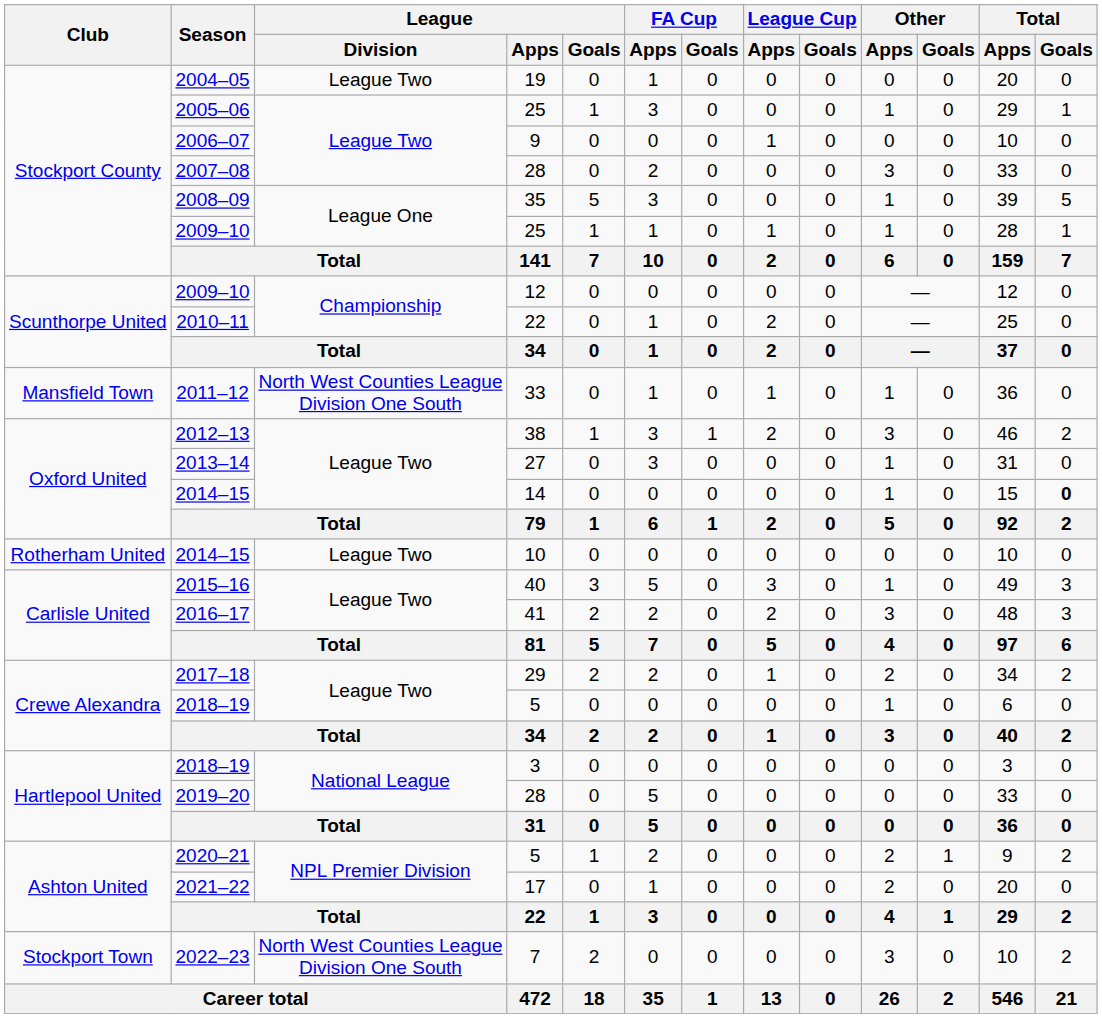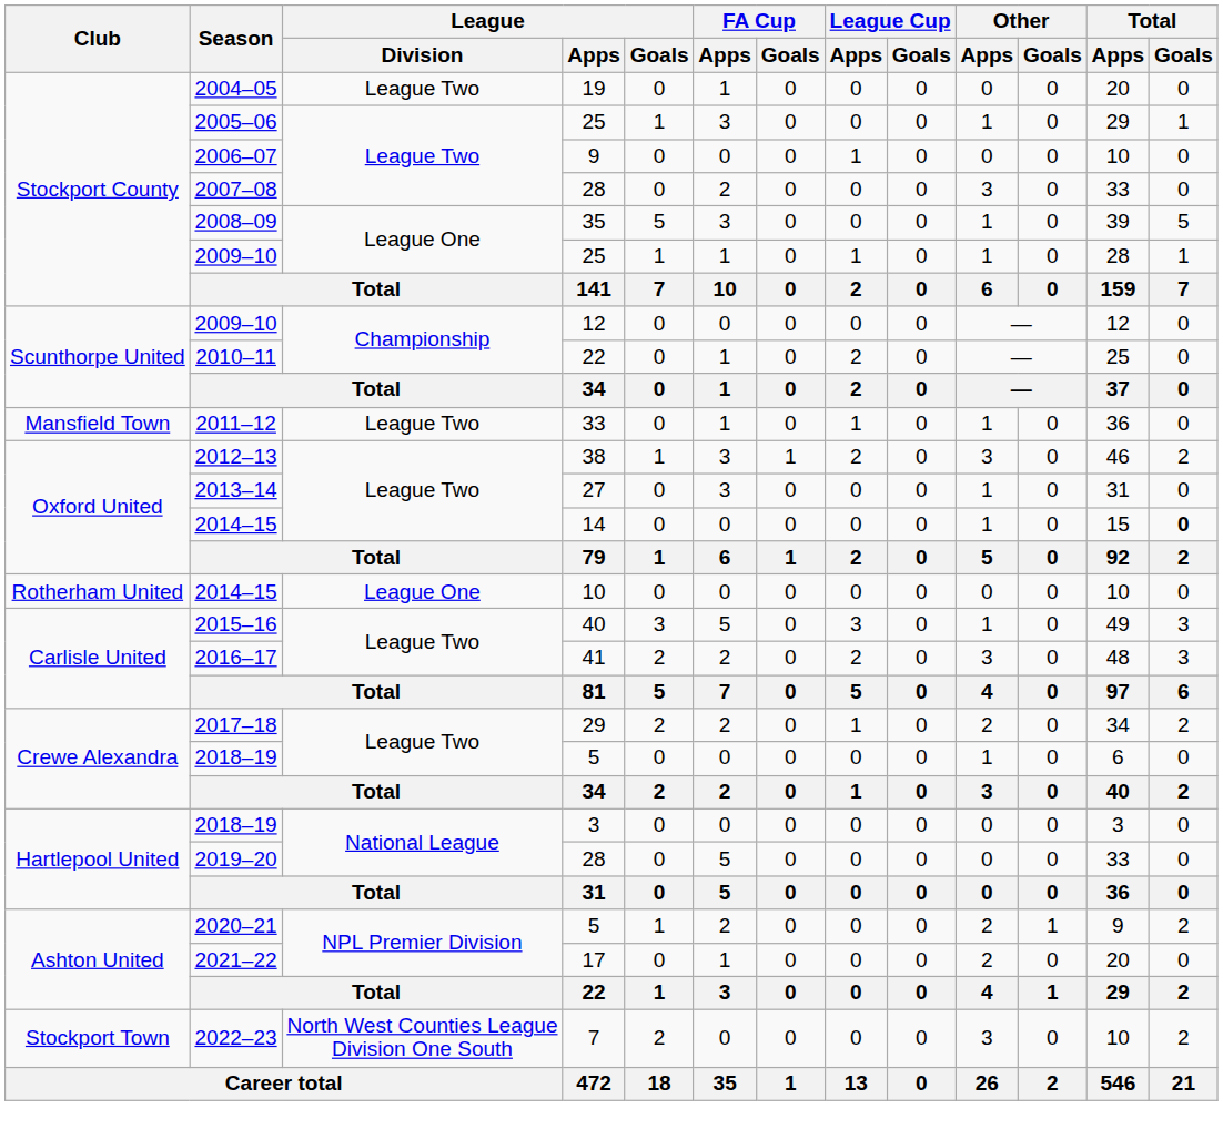 <table class="wikitable" style="text-align:center">
 <tr>
 <th rowspan="2">Club</th>
 <th rowspan="2">Season</th>
 <th colspan="3">League</th>
 <th colspan="2"><a href='#'>FA Cup</a></th>
 <th colspan="2"><a href='#'>League Cup</a></th>
 <th colspan="2">Other</th>
 <th colspan="2">Total</th>
 </tr>
 <tr>
 <th>Division</th>
 <th>Apps</th>
 <th>Goals</th>
 <th>Apps</th>
 <th>Goals</th>
 <th>Apps</th>
 <th>Goals</th>
 <th>Apps</th>
 <th>Goals</th>
 <th>Apps</th>
 <th>Goals</th>
 </tr>
 <tr>
 <td rowspan="7"><a href='#'>Stockport County</a></td>
 <td><a href='#'>2004–05</a></td>
 <td>League Two</td>
 <td>19</td>
 <td>0</td>
 <td>1</td>
 <td>0</td>
 <td>0</td>
 <td>0</td>
 <td>0</td>
 <td>0</td>
 <td>20</td>
 <td>0</td>
 </tr>
 <tr>
 <td><a href='#'>2005–06</a></td>
 <td rowspan="3"><a href='#'>League Two</a></td>
 <td>25</td>
 <td>1</td>
 <td>3</td>
 <td>0</td>
 <td>0</td>
 <td>0</td>
 <td>1</td>
 <td>0</td>
 <td>29</td>
 <td>1</td>
 </tr>
 <tr>
 <td><a href='#'>2006–07</a></td>
 <td>9</td>
 <td>0</td>
 <td>0</td>
 <td>0</td>
 <td>1</td>
 <td>0</td>
 <td>0</td>
 <td>0</td>
 <td>10</td>
 <td>0</td>
 </tr>
 <tr>
 <td><a href='#'>2007–08</a></td>
 <td>28</td>
 <td>0</td>
 <td>2</td>
 <td>0</td>
 <td>0</td>
 <td>0</td>
 <td>3</td>
 <td>0</td>
 <td>33</td>
 <td>0</td>
 </tr>
 <tr>
 <td><a href='#'>2008–09</a></td>
 <td rowspan="2">League One</td>
 <td>35</td>
 <td>5</td>
 <td>3</td>
 <td>0</td>
 <td>0</td>
 <td>0</td>
 <td>1</td>
 <td>0</td>
 <td>39</td>
 <td>5</td>
 </tr>
 <tr>
 <td><a href='#'>2009–10</a></td>
 <td>25</td>
 <td>1</td>
 <td>1</td>
 <td>0</td>
 <td>1</td>
 <td>0</td>
 <td>1</td>
 <td>0</td>
 <td>28</td>
 <td>1</td>
 </tr>
 <tr>
 <th colspan="2">Total</th>
 <th>141</th>
 <th>7</th>
 <th>10</th>
 <th>0</th>
 <th>2</th>
 <th>0</th>
 <th>6</th>
 <th>0</th>
 <th>159</th>
 <th>7</th>
 </tr>
 <tr>
 <td rowspan="3"><a href='#'>Scunthorpe United</a></td>
 <td><a href='#'>2009–10</a></td>
 <td rowspan="2"><a href='#'>Championship</a></td>
 <td>12</td>
 <td>0</td>
 <td>0</td>
 <td>0</td>
 <td>0</td>
 <td>0</td>
 <td colspan="2">—</td>
 <td>12</td>
 <td>0</td>
 </tr>
 <tr>
 <td><a href='#'>2010–11</a></td>
 <td>22</td>
 <td>0</td>
 <td>1</td>
 <td>0</td>
 <td>2</td>
 <td>0</td>
 <td colspan="2">—</td>
 <td>25</td>
 <td>0</td>
 </tr>
 <tr>
 <th colspan="2">Total</th>
 <th>34</th>
 <th>0</th>
 <th>1</th>
 <th>0</th>
 <th>2</th>
 <th>0</th>
 <th colspan="2">—</th>
 <th>37</th>
 <th>0</th>
 </tr>
 <tr>
 <td><a href='#'>Mansfield Town</a></td>
 <td><a href='#'>2011–12</a></td>
-<td><a href='#'>North West Counties League<br>Division One South</a></td>
+<td>League Two</td>
 <td>33</td>
 <td>0</td>
 <td>1</td>
 <td>0</td>
 <td>1</td>
 <td>0</td>
 <td>1</td>
 <td>0</td>
 <td>36</td>
 <td>0</td>
 </tr>
 <tr>
 <td rowspan="4"><a href='#'>Oxford United</a></td>
 <td><a href='#'>2012–13</a></td>
 <td rowspan="3">League Two</td>
 <td>38</td>
 <td>1</td>
 <td>3</td>
 <td>1</td>
 <td>2</td>
 <td>0</td>
 <td>3</td>
 <td>0</td>
 <td>46</td>
 <td>2</td>
 </tr>
 <tr>
 <td><a href='#'>2013–14</a></td>
 <td>27</td>
 <td>0</td>
 <td>3</td>
 <td>0</td>
 <td>0</td>
 <td>0</td>
 <td>1</td>
 <td>0</td>
 <td>31</td>
 <td>0</td>
 </tr>
 <tr>
 <td><a href='#'>2014–15</a></td>
 <td>14</td>
 <td>0</td>
 <td>0</td>
 <td>0</td>
 <td>0</td>
 <td>0</td>
 <td>1</td>
 <td>0</td>
 <td>15</td>
 <td><strong>0</strong></td>
 </tr>
 <tr>
 <th colspan="2">Total</th>
 <th>79</th>
 <th>1</th>
 <th>6</th>
 <th>1</th>
 <th>2</th>
 <th>0</th>
 <th>5</th>
 <th>0</th>
 <th>92</th>
 <th>2</th>
 </tr>
 <tr>
 <td><a href='#'>Rotherham United</a></td>
 <td><a href='#'>2014–15</a></td>
-<td>League Two</td>
+<td><a href='#'>League One</a></td>
 <td>10</td>
 <td>0</td>
 <td>0</td>
 <td>0</td>
 <td>0</td>
 <td>0</td>
 <td>0</td>
 <td>0</td>
 <td>10</td>
 <td>0</td>
 </tr>
 <tr>
 <td rowspan="3"><a href='#'>Carlisle United</a></td>
 <td><a href='#'>2015–16</a></td>
 <td rowspan="2">League Two</td>
 <td>40</td>
 <td>3</td>
 <td>5</td>
 <td>0</td>
 <td>3</td>
 <td>0</td>
 <td>1</td>
 <td>0</td>
 <td>49</td>
 <td>3</td>
 </tr>
 <tr>
 <td><a href='#'>2016–17</a></td>
 <td>41</td>
 <td>2</td>
 <td>2</td>
 <td>0</td>
 <td>2</td>
 <td>0</td>
 <td>3</td>
 <td>0</td>
 <td>48</td>
 <td>3</td>
 </tr>
 <tr>
 <th colspan="2">Total</th>
 <th>81</th>
 <th>5</th>
 <th>7</th>
 <th>0</th>
 <th>5</th>
 <th>0</th>
 <th>4</th>
 <th>0</th>
 <th>97</th>
 <th>6</th>
 </tr>
 <tr>
 <td rowspan="3"><a href='#'>Crewe Alexandra</a></td>
 <td><a href='#'>2017–18</a></td>
 <td rowspan="2">League Two</td>
 <td>29</td>
 <td>2</td>
 <td>2</td>
 <td>0</td>
 <td>1</td>
 <td>0</td>
 <td>2</td>
 <td>0</td>
 <td>34</td>
 <td>2</td>
 </tr>
 <tr>
 <td><a href='#'>2018–19</a></td>
 <td>5</td>
 <td>0</td>
 <td>0</td>
 <td>0</td>
 <td>0</td>
 <td>0</td>
 <td>1</td>
 <td>0</td>
 <td>6</td>
 <td>0</td>
 </tr>
 <tr>
 <th colspan="2">Total</th>
 <th>34</th>
 <th>2</th>
 <th>2</th>
 <th>0</th>
 <th>1</th>
 <th>0</th>
 <th>3</th>
 <th>0</th>
 <th>40</th>
 <th>2</th>
 </tr>
 <tr>
 <td rowspan="3"><a href='#'>Hartlepool United</a></td>
 <td><a href='#'>2018–19</a></td>
 <td rowspan="2"><a href='#'>National League</a></td>
 <td>3</td>
 <td>0</td>
 <td>0</td>
 <td>0</td>
 <td>0</td>
 <td>0</td>
 <td>0</td>
 <td>0</td>
 <td>3</td>
 <td>0</td>
 </tr>
 <tr>
 <td><a href='#'>2019–20</a></td>
 <td>28</td>
 <td>0</td>
 <td>5</td>
 <td>0</td>
 <td>0</td>
 <td>0</td>
 <td>0</td>
 <td>0</td>
 <td>33</td>
 <td>0</td>
 </tr>
 <tr>
 <th colspan="2">Total</th>
 <th>31</th>
 <th>0</th>
 <th>5</th>
 <th>0</th>
 <th>0</th>
 <th>0</th>
 <th>0</th>
 <th>0</th>
 <th>36</th>
 <th>0</th>
 </tr>
 <tr>
 <td rowspan="3"><a href='#'>Ashton United</a></td>
 <td><a href='#'>2020–21</a></td>
 <td rowspan="2"><a href='#'>NPL Premier Division</a></td>
 <td>5</td>
 <td>1</td>
 <td>2</td>
 <td>0</td>
 <td>0</td>
 <td>0</td>
 <td>2</td>
 <td>1</td>
 <td>9</td>
 <td>2</td>
 </tr>
 <tr>
 <td><a href='#'>2021–22</a></td>
 <td>17</td>
 <td>0</td>
 <td>1</td>
 <td>0</td>
 <td>0</td>
 <td>0</td>
 <td>2</td>
 <td>0</td>
 <td>20</td>
 <td>0</td>
 </tr>
 <tr>
 <th colspan="2">Total</th>
 <th>22</th>
 <th>1</th>
 <th>3</th>
 <th>0</th>
 <th>0</th>
 <th>0</th>
 <th>4</th>
 <th>1</th>
 <th>29</th>
 <th>2</th>
 </tr>
 <tr>
 <td><a href='#'>Stockport Town</a></td>
 <td><a href='#'>2022–23</a></td>
 <td><a href='#'>North West Counties League<br>Division One South</a></td>
 <td>7</td>
 <td>2</td>
 <td>0</td>
 <td>0</td>
 <td>0</td>
 <td>0</td>
 <td>3</td>
 <td>0</td>
 <td>10</td>
 <td>2</td>
 </tr>
 <tr>
 <th colspan="3">Career total</th>
 <th>472</th>
 <th>18</th>
 <th>35</th>
 <th>1</th>
 <th>13</th>
 <th>0</th>
 <th>26</th>
 <th>2</th>
 <th>546</th>
 <th>21</th>
 </tr>
 </table>
